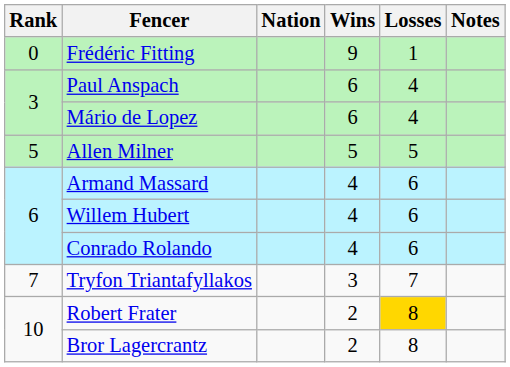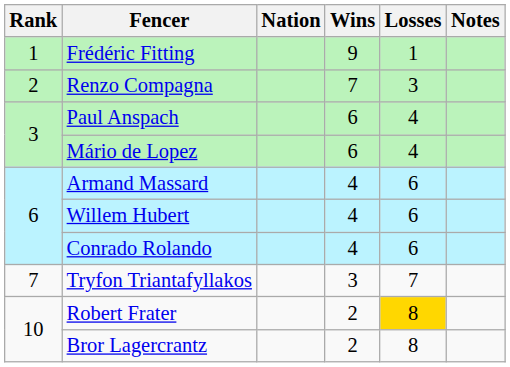 <table class="wikitable sortable" style="text-align: center">
 <tr>
 <th>Rank</th>
 <th>Fencer</th>
 <th>Nation</th>
 <th>Wins</th>
 <th>Losses</th>
 <th>Notes</th>
 </tr>
 <tr bgcolor=bbf3bb>
-<td>0</td>
+<td>1</td>
 <td align=left><a href='#'>Frédéric Fitting</a></td>
 <td align=left></td>
 <td>9</td>
 <td>1</td>
+<td></td>
+</tr>
+<tr bgcolor=bbf3bb>
+<td>2</td>
+<td align=left><a href='#'>Renzo Compagna</a></td>
+<td align=left></td>
+<td>7</td>
+<td>3</td>
 <td></td>
 </tr>
 <tr bgcolor=bbf3bb>
 <td rowspan=2>3</td>
 <td align=left><a href='#'>Paul Anspach</a></td>
 <td align=left></td>
 <td>6</td>
 <td>4</td>
 <td></td>
 </tr>
 <tr bgcolor=bbf3bb>
 <td align=left><a href='#'>Mário de Lopez</a></td>
 <td align=left></td>
 <td>6</td>
 <td>4</td>
-<td></td>
-</tr>
-<tr bgcolor=bbf3bb>
-<td>5</td>
-<td align=left><a href='#'>Allen Milner</a></td>
-<td align=left></td>
-<td>5</td>
-<td>5</td>
 <td></td>
 </tr>
 <tr bgcolor=bbf3ff>
 <td rowspan=3>6</td>
 <td align=left><a href='#'>Armand Massard</a></td>
 <td align=left></td>
 <td>4</td>
 <td>6</td>
 <td></td>
 </tr>
 <tr bgcolor=bbf3ff>
 <td align=left><a href='#'>Willem Hubert</a></td>
 <td align=left></td>
 <td>4</td>
 <td>6</td>
 <td></td>
 </tr>
 <tr bgcolor=bbf3ff>
 <td align=left><a href='#'>Conrado Rolando</a></td>
 <td align=left></td>
 <td>4</td>
 <td>6</td>
 <td></td>
 </tr>
 <tr>
 <td>7</td>
 <td align=left><a href='#'>Tryfon Triantafyllakos</a></td>
 <td align=left></td>
 <td>3</td>
 <td>7</td>
 <td></td>
 </tr>
 <tr>
 <td rowspan=2>10</td>
 <td align=left><a href='#'>Robert Frater</a></td>
 <td align=left></td>
 <td>2</td>
 <td style="background: gold;">8</td>
 <td></td>
 </tr>
 <tr>
 <td align=left><a href='#'>Bror Lagercrantz</a></td>
 <td align=left></td>
 <td>2</td>
 <td>8</td>
 <td></td>
 </tr>
 </table>
